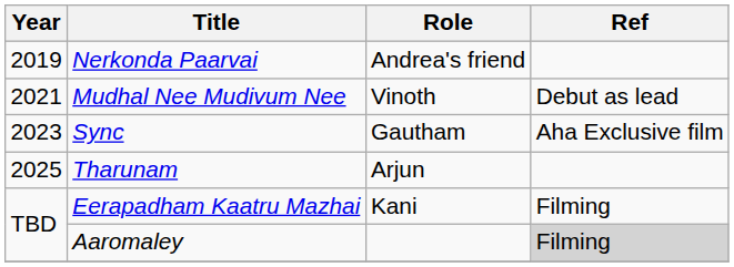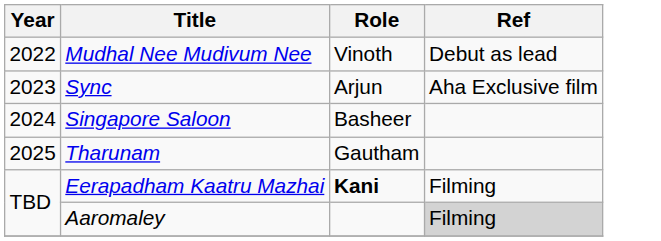 <table class="wikitable sortable">
 <tr>
 <th scope="col">Year</th>
 <th scope="col">Title</th>
 <th scope="col">Role</th>
 <th scope="col">Ref</th>
 </tr>
 <tr>
-<td>2019</td>
-<td><em><a href='#'>Nerkonda Paarvai</a></em></td>
-<td>Andrea's friend</td>
-<td></td>
-</tr>
-<tr>
-<td>2021</td>
+<td>2022</td>
 <td><em><a href='#'>Mudhal Nee Mudivum Nee</a></em></td>
 <td>Vinoth</td>
 <td>Debut as lead</td>
 </tr>
 <tr>
 <td>2023</td>
 <td><em><a href='#'>Sync</a></em></td>
-<td>Gautham</td>
+<td>Arjun</td>
 <td>Aha Exclusive film</td>
+</tr>
+<tr>
+<td>2024</td>
+<td><em><a href='#'>Singapore Saloon</a></em></td>
+<td>Basheer</td>
+<td></td>
 </tr>
 <tr>
 <td>2025</td>
 <td><em><a href='#'>Tharunam</a></em></td>
-<td>Arjun</td>
+<td>Gautham</td>
 <td></td>
 </tr>
 <tr>
 <td rowspan="2">TBD</td>
 <td><em><a href='#'>Eerapadham Kaatru Mazhai</a></em></td>
-<td>Kani</td>
+<td><strong>Kani</strong></td>
 <td>Filming</td>
 </tr>
 <tr>
 <td><em>Aaromaley</em></td>
 <td></td>
 <td style="background: lightgrey;">Filming</td>
 </tr>
 <tr>
 </tr>
 </table>
